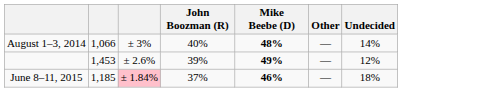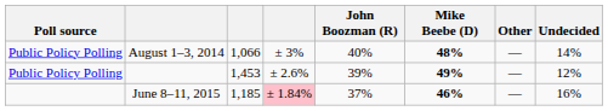 <table class="wikitable" style="text-align:center">
 <tr valign= bottom>
+<th>Poll source</th>
 <th></th>
 <th></th>
 <th></th>
 <th style="width:100px;">John<br>Boozman (R)</th>
 <th style="width:100px;">Mike<br>Beebe (D)</th>
 <th>Other</th>
 <th>Undecided</th>
 </tr>
 <tr>
+<td align=left><a href='#'>Public Policy Polling</a></td>
 <td>August 1–3, 2014</td>
 <td>1,066</td>
 <td>± 3%</td>
 <td>40%</td>
 <td><strong>48%</strong></td>
 <td>—</td>
 <td>14%</td>
 </tr>
 <tr>
+<td align=left><a href='#'>Public Policy Polling</a></td>
 <td></td>
 <td>1,453</td>
 <td>± 2.6%</td>
 <td>39%</td>
 <td><strong>49%</strong></td>
 <td>—</td>
 <td>12%</td>
 </tr>
 <tr>
+<td align=left></td>
 <td>June 8–11, 2015</td>
 <td>1,185</td>
 <td style="background: pink;">± 1.84%</td>
 <td>37%</td>
 <td><strong>46%</strong></td>
 <td>—</td>
-<td>18%</td>
+<td>16%</td>
 </tr>
 </table>
